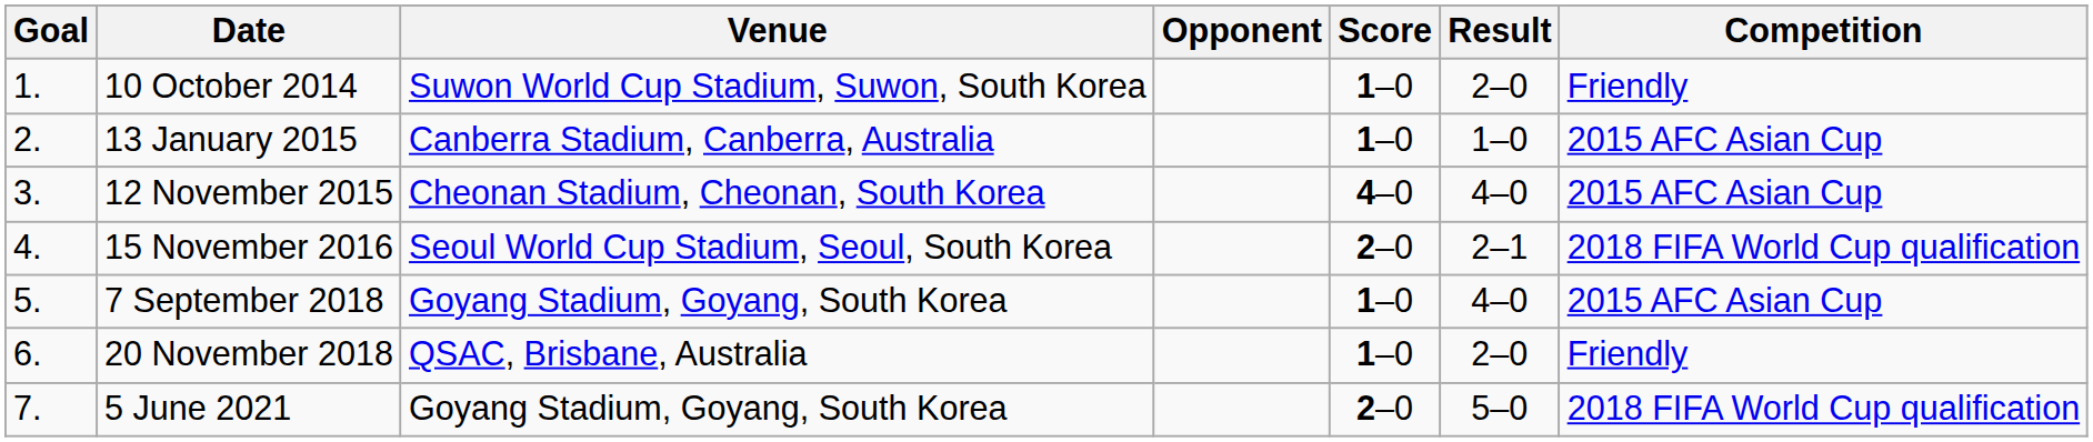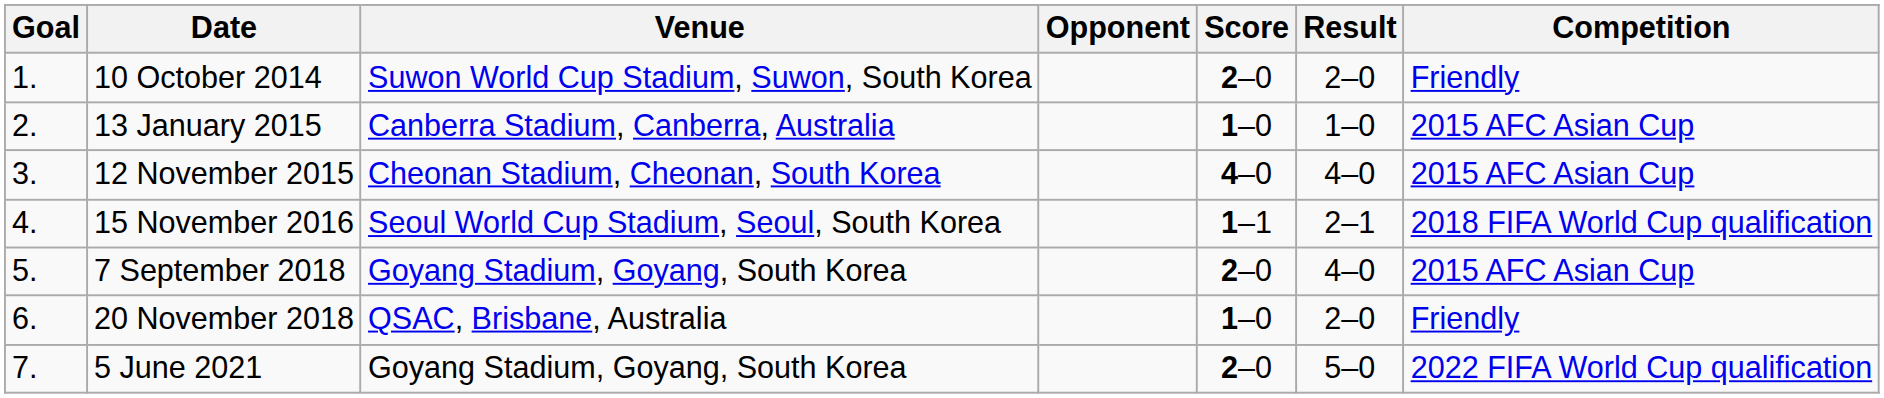 <table class="wikitable plainrowheaders sortable">
 <tr>
 <th>Goal</th>
 <th>Date</th>
 <th>Venue</th>
 <th>Opponent</th>
 <th>Score</th>
 <th>Result</th>
 <th>Competition</th>
 </tr>
 <tr>
 <td>1.</td>
 <td>10 October 2014</td>
 <td><a href='#'>Suwon World Cup Stadium</a>, <a href='#'>Suwon</a>, South Korea</td>
 <td></td>
-<td align=center><strong>1</strong>–0</td>
+<td align=center><strong>2</strong>–0</td>
 <td align=center>2–0</td>
 <td><a href='#'>Friendly</a></td>
 </tr>
 <tr>
 <td>2.</td>
 <td>13 January 2015</td>
 <td><a href='#'>Canberra Stadium</a>, <a href='#'>Canberra</a>, <a href='#'>Australia</a></td>
 <td></td>
 <td align=center><strong>1</strong>–0</td>
 <td align=center>1–0</td>
 <td><a href='#'>2015 AFC Asian Cup</a></td>
 </tr>
 <tr>
 <td>3.</td>
 <td>12 November 2015</td>
 <td><a href='#'>Cheonan Stadium</a>, <a href='#'>Cheonan</a>, <a href='#'>South Korea</a></td>
 <td></td>
 <td align=center><strong>4</strong>–0</td>
 <td align=center>4–0</td>
 <td><a href='#'>2015 AFC Asian Cup</a></td>
 </tr>
 <tr>
 <td>4.</td>
 <td>15 November 2016</td>
 <td><a href='#'>Seoul World Cup Stadium</a>, <a href='#'>Seoul</a>, South Korea</td>
 <td></td>
-<td align=center><strong>2</strong>–0</td>
+<td align=center><strong>1</strong>–1</td>
 <td align=center>2–1</td>
 <td><a href='#'>2018 FIFA World Cup qualification</a></td>
 </tr>
 <tr>
 <td>5.</td>
 <td>7 September 2018</td>
 <td><a href='#'>Goyang Stadium</a>, <a href='#'>Goyang</a>, South Korea</td>
 <td></td>
-<td align=center><strong>1</strong>–0</td>
+<td align=center><strong>2</strong>–0</td>
 <td align=center>4–0</td>
 <td><a href='#'>2015 AFC Asian Cup</a></td>
 </tr>
 <tr>
 <td>6.</td>
 <td>20 November 2018</td>
 <td><a href='#'>QSAC</a>, <a href='#'>Brisbane</a>, Australia</td>
 <td></td>
 <td align=center><strong>1</strong>–0</td>
 <td align=center>2–0</td>
 <td><a href='#'>Friendly</a></td>
 </tr>
 <tr>
 <td>7.</td>
 <td>5 June 2021</td>
 <td>Goyang Stadium, Goyang, South Korea</td>
 <td></td>
 <td align=center><strong>2</strong>–0</td>
 <td align=center>5–0</td>
-<td><a href='#'>2018 FIFA World Cup qualification</a></td>
+<td><a href='#'>2022 FIFA World Cup qualification</a></td>
 </tr>
 </table>
